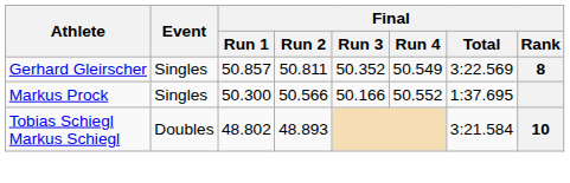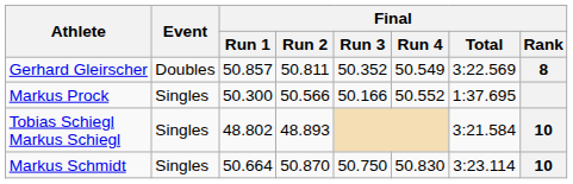 <table class="wikitable" style="font-size:90%">
 <tr>
 <th rowspan="2">Athlete</th>
 <th rowspan="2">Event</th>
 <th colspan="6">Final</th>
 </tr>
 <tr>
 <th>Run 1</th>
 <th>Run 2</th>
 <th>Run 3</th>
 <th>Run 4</th>
 <th>Total</th>
 <th>Rank</th>
 </tr>
 <tr>
 <td><a href='#'>Gerhard Gleirscher</a></td>
-<td>Singles</td>
+<td>Doubles</td>
 <td align="center">50.857</td>
 <td align="center">50.811</td>
 <td align="center">50.352</td>
 <td align="center">50.549</td>
 <td align="center">3:22.569</td>
 <th align="center">8</th>
 </tr>
 <tr>
 <td><a href='#'>Markus Prock</a></td>
 <td>Singles</td>
 <td align="center">50.300</td>
 <td align="center">50.566</td>
 <td align="center">50.166</td>
 <td align="center">50.552</td>
 <td align="center">1:37.695</td>
 <th align="center"></th>
 </tr>
 <tr>
 <td><a href='#'>Tobias Schiegl</a><br><a href='#'>Markus Schiegl</a></td>
-<td>Doubles</td>
+<td>Singles</td>
 <td align="center">48.802</td>
 <td align="center">48.893</td>
 <td colspan="2" bgcolor="wheat"></td>
 <td align="center">3:21.584</td>
 <th align="center">10</th>
 </tr>
+<tr>
+<td><a href='#'>Markus Schmidt</a></td>
+<td>Singles</td>
+<td align="center">50.664</td>
+<td align="center">50.870</td>
+<td align="center">50.750</td>
+<td align="center">50.830</td>
+<td align="center">3:23.114</td>
+<th align="center">10</th>
+</tr>
 </table>
